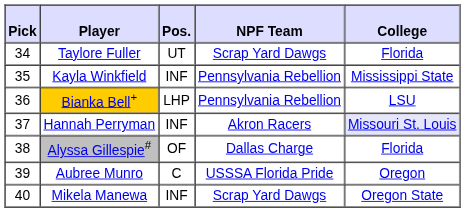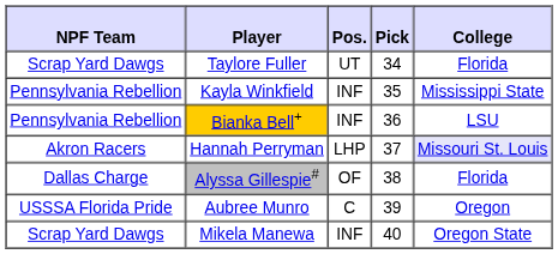 <table style="text-align: center" border="1" cellpadding="3" cellspacing="0">
 <tr>
-<th style="background:#ddf;"><br>Pick</th>
+<th style="background:#ddf;"><br>NPF Team</th>
 <th style="background:#ddf;"><br>Player</th>
 <th style="background:#ddf;"><br>Pos.</th>
-<th style="background:#ddf;"><br>NPF Team</th>
+<th style="background:#ddf;"><br>Pick</th>
 <th style="background:#ddf;"><br>College</th>
 </tr>
 <tr>
-<td>34</td>
+<td><a href='#'>Scrap Yard Dawgs</a></td>
 <td><a href='#'>Taylore Fuller</a></td>
 <td>UT</td>
-<td><a href='#'>Scrap Yard Dawgs</a></td>
+<td>34</td>
 <td><a href='#'>Florida</a></td>
 </tr>
 <tr>
-<td>35</td>
+<td><a href='#'>Pennsylvania Rebellion</a></td>
 <td><a href='#'>Kayla Winkfield</a></td>
 <td>INF</td>
-<td><a href='#'>Pennsylvania Rebellion</a></td>
+<td>35</td>
 <td><a href='#'>Mississippi State</a></td>
 </tr>
 <tr>
+<td><a href='#'>Pennsylvania Rebellion</a></td>
+<td style="background:#FFCC00;"><a href='#'>Bianka Bell</a><sup>+</sup></td>
+<td>INF</td>
 <td>36</td>
-<td style="background:#FFCC00;"><a href='#'>Bianka Bell</a><sup>+</sup></td>
-<td>LHP</td>
-<td><a href='#'>Pennsylvania Rebellion</a></td>
 <td><a href='#'>LSU</a></td>
 </tr>
 <tr>
+<td><a href='#'>Akron Racers</a></td>
+<td><a href='#'>Hannah Perryman</a></td>
+<td>LHP</td>
 <td>37</td>
-<td><a href='#'>Hannah Perryman</a></td>
-<td>INF</td>
-<td><a href='#'>Akron Racers</a></td>
 <td style="background: lavender;"><a href='#'>Missouri St. Louis</a></td>
 </tr>
 <tr>
-<td>38</td>
+<td><a href='#'>Dallas Charge</a></td>
 <td style="background:#C0C0C0;"><a href='#'>Alyssa Gillespie</a><sup>#</sup></td>
 <td>OF</td>
-<td><a href='#'>Dallas Charge</a></td>
+<td>38</td>
 <td><a href='#'>Florida</a></td>
 </tr>
 <tr>
-<td>39</td>
+<td><a href='#'>USSSA Florida Pride</a></td>
 <td><a href='#'>Aubree Munro</a></td>
 <td>C</td>
-<td><a href='#'>USSSA Florida Pride</a></td>
+<td>39</td>
 <td><a href='#'>Oregon</a></td>
 </tr>
 <tr>
-<td>40</td>
+<td><a href='#'>Scrap Yard Dawgs</a></td>
 <td><a href='#'>Mikela Manewa</a></td>
 <td>INF</td>
-<td><a href='#'>Scrap Yard Dawgs</a></td>
+<td>40</td>
 <td><a href='#'>Oregon State</a></td>
 </tr>
 </table>
